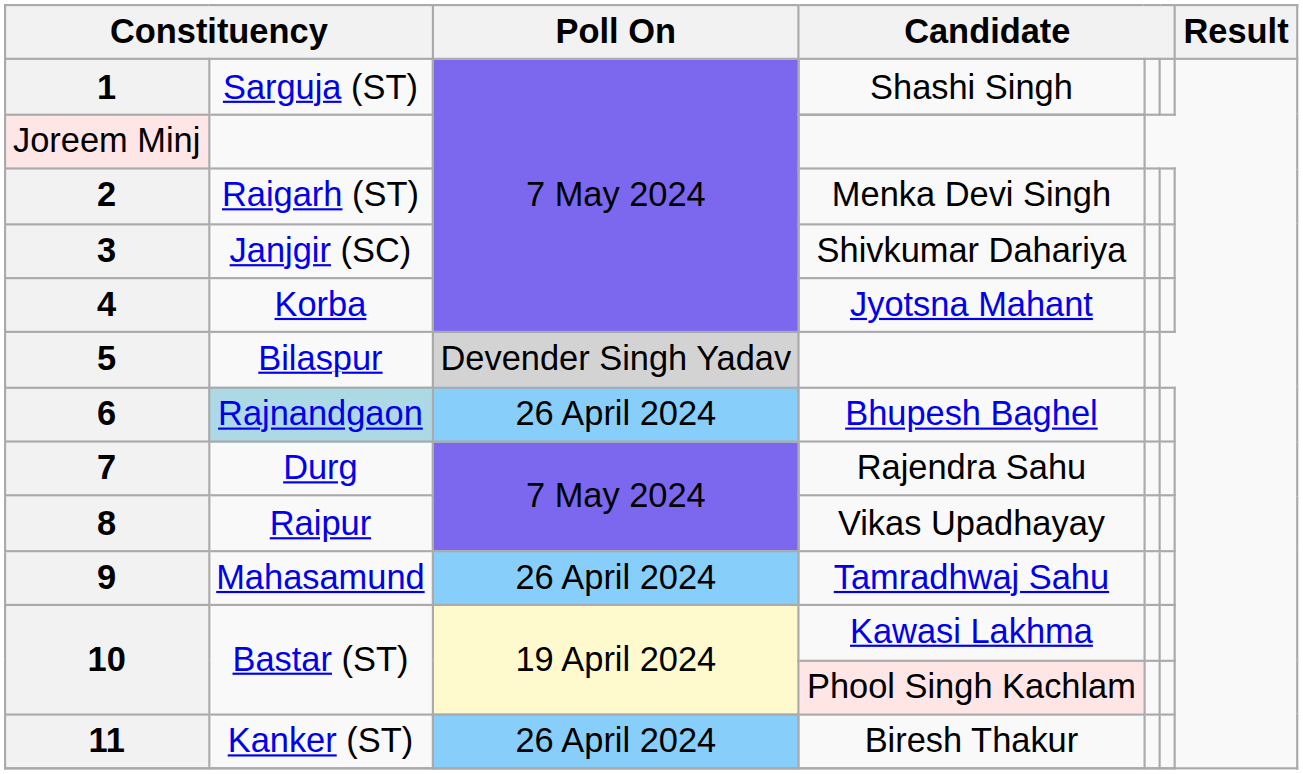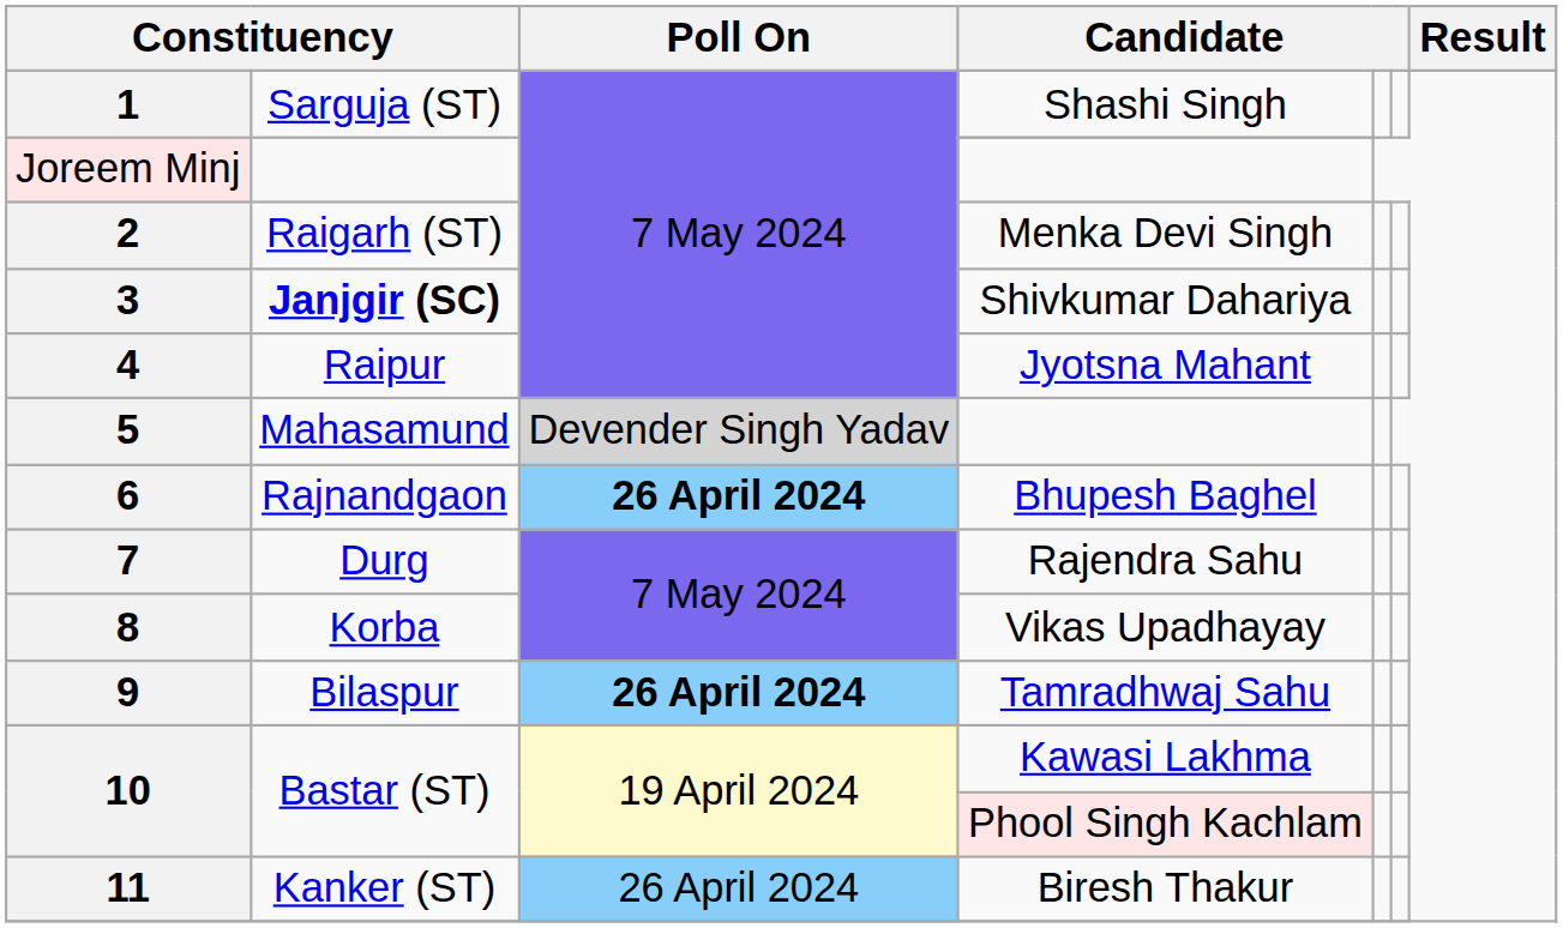 <table class="wikitable sortable" style="text-align:center;">
 <tr>
 <th colspan="2">Constituency</th>
 <th>Poll On</th>
 <th colspan="3">Candidate</th>
 <th>Result</th>
 </tr>
 <tr>
 <th rowspan="2">1</th>
 <td rowspan="2"><a href='#'>Sarguja</a> (ST)</td>
 <td rowspan="6" bgcolor=#7B68EE>7 May 2024</td>
 <td>Shashi Singh</td>
 <td></td>
 <td></td>
 </tr>
 <tr>
 </tr>
 <tr>
 <td style="background:#FFE6E6">Joreem Minj</td>
 <td></td>
 <td></td>
 </tr>
 <tr>
 <th>2</th>
 <td><a href='#'>Raigarh</a> (ST)</td>
 <td>Menka Devi Singh</td>
 <td></td>
 <td></td>
 </tr>
 <tr>
 <th>3</th>
-<td><a href='#'>Janjgir</a> (SC)</td>
+<td><strong><a href='#'>Janjgir</a> (SC)</strong></td>
 <td>Shivkumar Dahariya</td>
 <td></td>
 <td></td>
 </tr>
 <tr>
 <th>4</th>
-<td><a href='#'>Korba</a></td>
+<td><a href='#'>Raipur</a></td>
 <td><a href='#'>Jyotsna Mahant</a></td>
 <td></td>
 <td></td>
 </tr>
 <tr>
 <th>5</th>
-<td><a href='#'>Bilaspur</a></td>
+<td><a href='#'>Mahasamund</a></td>
 <td style="background: lightgrey;">Devender Singh Yadav</td>
 <td></td>
 <td></td>
 </tr>
 <tr>
 <th>6</th>
-<td style="background: lightblue;"><a href='#'>Rajnandgaon</a></td>
-<td bgcolor=#87CEFA>26 April 2024</td>
+<td><a href='#'>Rajnandgaon</a></td>
+<td bgcolor=#87CEFA><strong>26 April 2024</strong></td>
 <td><a href='#'>Bhupesh Baghel</a></td>
 <td></td>
 <td></td>
 </tr>
 <tr>
 <th>7</th>
 <td><a href='#'>Durg</a></td>
 <td rowspan="2" bgcolor=#7B68EE>7 May 2024</td>
 <td>Rajendra Sahu</td>
 <td></td>
 <td></td>
 </tr>
 <tr>
 <th>8</th>
-<td><a href='#'>Raipur</a></td>
+<td><a href='#'>Korba</a></td>
 <td>Vikas Upadhayay</td>
 <td></td>
 <td></td>
 </tr>
 <tr>
 <th>9</th>
-<td><a href='#'>Mahasamund</a></td>
-<td bgcolor=#87CEFA>26 April 2024</td>
+<td><a href='#'>Bilaspur</a></td>
+<td bgcolor=#87CEFA><strong>26 April 2024</strong></td>
 <td><a href='#'>Tamradhwaj Sahu</a></td>
 <td></td>
 <td></td>
 </tr>
 <tr>
 <th rowspan="2">10</th>
 <td rowspan="2"><a href='#'>Bastar</a> (ST)</td>
 <td rowspan="2" bgcolor="#FFFACD">19 April 2024</td>
 <td><a href='#'>Kawasi Lakhma</a></td>
 <td></td>
 <td></td>
 </tr>
 <tr>
 <td style="background:#FFE6E6">Phool Singh Kachlam</td>
 <td></td>
 <td></td>
 </tr>
 <tr>
 <th>11</th>
 <td><a href='#'>Kanker</a> (ST)</td>
 <td bgcolor=#87CEFA>26 April 2024</td>
 <td>Biresh Thakur</td>
 <td></td>
 <td></td>
 </tr>
 <tr>
 </tr>
 </table>
